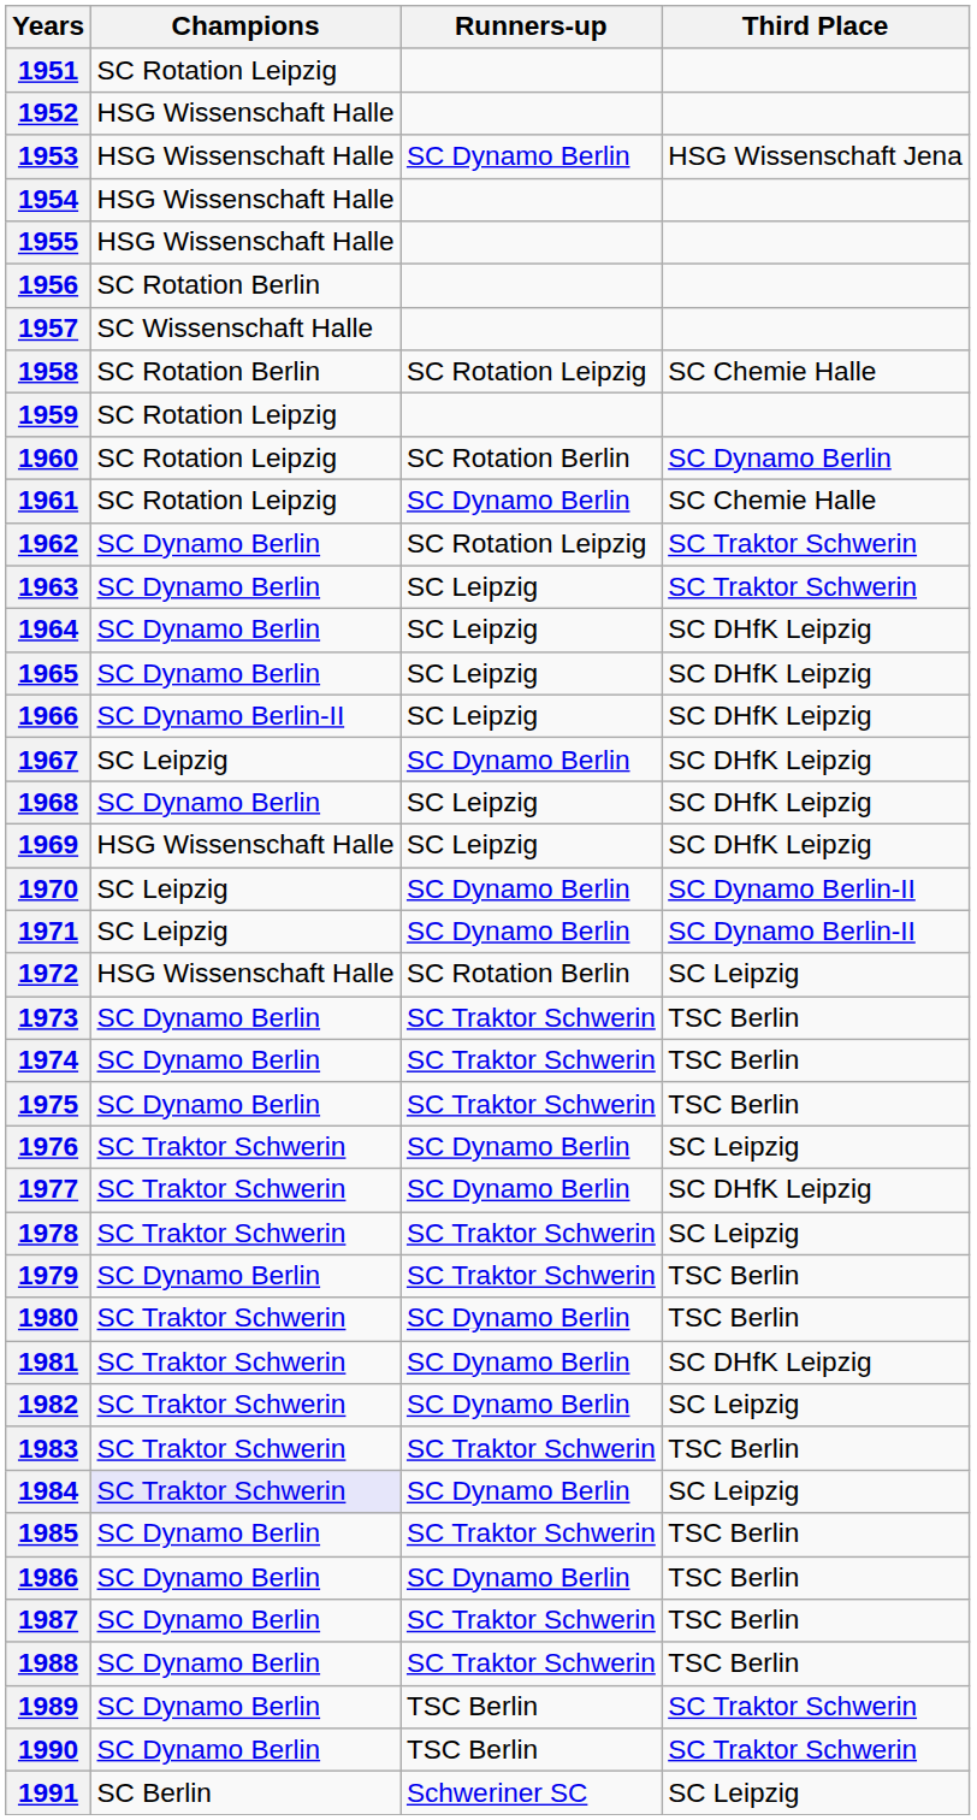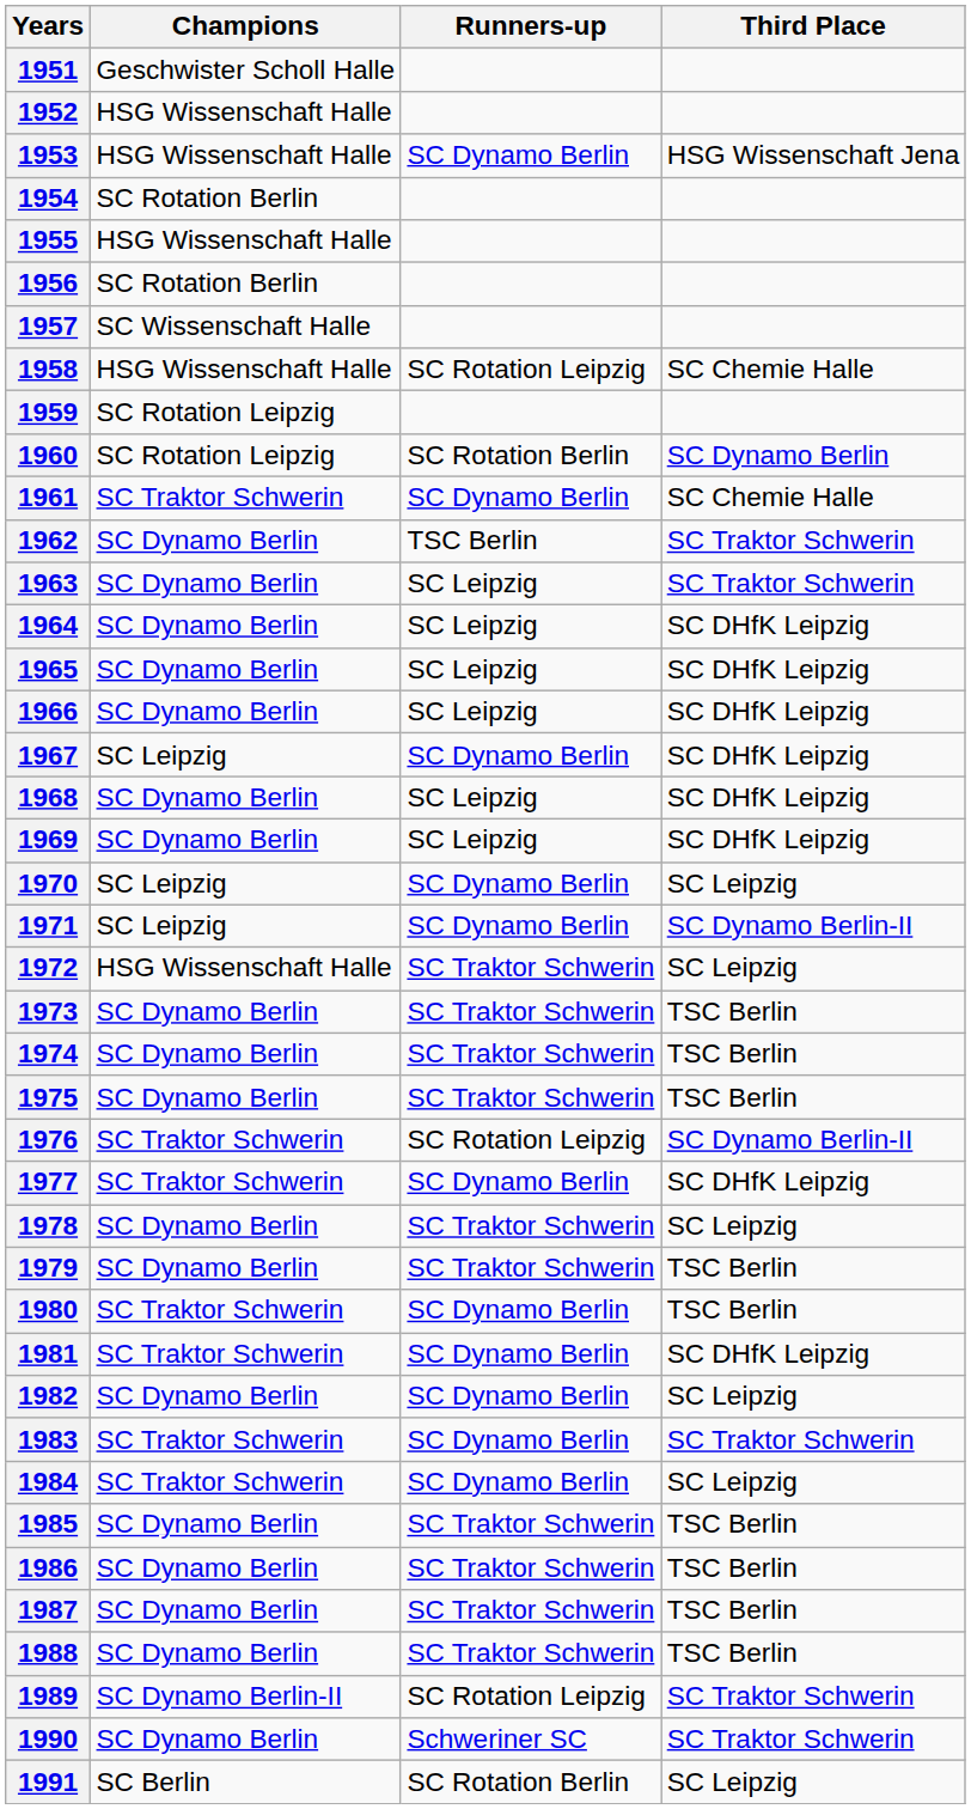 <table class="wikitable alternance">
 <tr>
 <th>Years</th>
 <th>Champions</th>
 <th>Runners-up</th>
 <th>Third Place</th>
 </tr>
 <tr>
 <th><a href='#'>1951</a></th>
-<td>SC Rotation Leipzig</td>
+<td>Geschwister Scholl Halle</td>
 <td></td>
 <td></td>
 </tr>
 <tr>
 <th><a href='#'>1952</a></th>
 <td>HSG Wissenschaft Halle</td>
 <td></td>
 <td></td>
 </tr>
 <tr>
 <th><a href='#'>1953</a></th>
 <td>HSG Wissenschaft Halle</td>
 <td><a href='#'>SC Dynamo Berlin</a></td>
 <td>HSG Wissenschaft Jena</td>
 </tr>
 <tr>
 <th><a href='#'>1954</a></th>
-<td>HSG Wissenschaft Halle</td>
+<td>SC Rotation Berlin</td>
 <td></td>
 <td></td>
 </tr>
 <tr>
 <th><a href='#'>1955</a></th>
 <td>HSG Wissenschaft Halle</td>
 <td></td>
 <td></td>
 </tr>
 <tr>
 <th><a href='#'>1956</a></th>
 <td>SC Rotation Berlin</td>
 <td></td>
 <td></td>
 </tr>
 <tr>
 <th><a href='#'>1957</a></th>
 <td>SC Wissenschaft Halle</td>
 <td></td>
 <td></td>
 </tr>
 <tr>
 <th><a href='#'>1958</a></th>
-<td>SC Rotation Berlin</td>
+<td>HSG Wissenschaft Halle</td>
 <td>SC Rotation Leipzig</td>
 <td>SC Chemie Halle</td>
 </tr>
 <tr>
 <th><a href='#'>1959</a></th>
 <td>SC Rotation Leipzig</td>
 <td></td>
 <td></td>
 </tr>
 <tr>
 <th><a href='#'>1960</a></th>
 <td>SC Rotation Leipzig</td>
 <td>SC Rotation Berlin</td>
 <td><a href='#'>SC Dynamo Berlin</a></td>
 </tr>
 <tr>
 <th><a href='#'>1961</a></th>
-<td>SC Rotation Leipzig</td>
+<td><a href='#'>SC Traktor Schwerin</a></td>
 <td><a href='#'>SC Dynamo Berlin</a></td>
 <td>SC Chemie Halle</td>
 </tr>
 <tr>
 <th><a href='#'>1962</a></th>
 <td><a href='#'>SC Dynamo Berlin</a></td>
-<td>SC Rotation Leipzig</td>
+<td>TSC Berlin</td>
 <td><a href='#'>SC Traktor Schwerin</a></td>
 </tr>
 <tr>
 <th><a href='#'>1963</a></th>
 <td><a href='#'>SC Dynamo Berlin</a></td>
 <td>SC Leipzig</td>
 <td><a href='#'>SC Traktor Schwerin</a></td>
 </tr>
 <tr>
 <th><a href='#'>1964</a></th>
 <td><a href='#'>SC Dynamo Berlin</a></td>
 <td>SC Leipzig</td>
 <td>SC DHfK Leipzig</td>
 </tr>
 <tr>
 <th><a href='#'>1965</a></th>
 <td><a href='#'>SC Dynamo Berlin</a></td>
 <td>SC Leipzig</td>
 <td>SC DHfK Leipzig</td>
 </tr>
 <tr>
 <th><a href='#'>1966</a></th>
-<td><a href='#'>SC Dynamo Berlin-II</a></td>
+<td><a href='#'>SC Dynamo Berlin</a></td>
 <td>SC Leipzig</td>
 <td>SC DHfK Leipzig</td>
 </tr>
 <tr>
 <th><a href='#'>1967</a></th>
 <td>SC Leipzig</td>
 <td><a href='#'>SC Dynamo Berlin</a></td>
 <td>SC DHfK Leipzig</td>
 </tr>
 <tr>
 <th><a href='#'>1968</a></th>
 <td><a href='#'>SC Dynamo Berlin</a></td>
 <td>SC Leipzig</td>
 <td>SC DHfK Leipzig</td>
 </tr>
 <tr>
 <th><a href='#'>1969</a></th>
-<td>HSG Wissenschaft Halle</td>
+<td><a href='#'>SC Dynamo Berlin</a></td>
 <td>SC Leipzig</td>
 <td>SC DHfK Leipzig</td>
 </tr>
 <tr>
 <th><a href='#'>1970</a></th>
 <td>SC Leipzig</td>
 <td><a href='#'>SC Dynamo Berlin</a></td>
-<td><a href='#'>SC Dynamo Berlin-II</a></td>
+<td>SC Leipzig</td>
 </tr>
 <tr>
 <th><a href='#'>1971</a></th>
 <td>SC Leipzig</td>
 <td><a href='#'>SC Dynamo Berlin</a></td>
 <td><a href='#'>SC Dynamo Berlin-II</a></td>
 </tr>
 <tr>
 <th><a href='#'>1972</a></th>
 <td>HSG Wissenschaft Halle</td>
-<td>SC Rotation Berlin</td>
+<td><a href='#'>SC Traktor Schwerin</a></td>
 <td>SC Leipzig</td>
 </tr>
 <tr>
 <th><a href='#'>1973</a></th>
 <td><a href='#'>SC Dynamo Berlin</a></td>
 <td><a href='#'>SC Traktor Schwerin</a></td>
 <td>TSC Berlin</td>
 </tr>
 <tr>
 <th><a href='#'>1974</a></th>
 <td><a href='#'>SC Dynamo Berlin</a></td>
 <td><a href='#'>SC Traktor Schwerin</a></td>
 <td>TSC Berlin</td>
 </tr>
 <tr>
 <th><a href='#'>1975</a></th>
 <td><a href='#'>SC Dynamo Berlin</a></td>
 <td><a href='#'>SC Traktor Schwerin</a></td>
 <td>TSC Berlin</td>
 </tr>
 <tr>
 <th><a href='#'>1976</a></th>
 <td><a href='#'>SC Traktor Schwerin</a></td>
-<td><a href='#'>SC Dynamo Berlin</a></td>
-<td>SC Leipzig</td>
+<td>SC Rotation Leipzig</td>
+<td><a href='#'>SC Dynamo Berlin-II</a></td>
 </tr>
 <tr>
 <th><a href='#'>1977</a></th>
 <td><a href='#'>SC Traktor Schwerin</a></td>
 <td><a href='#'>SC Dynamo Berlin</a></td>
 <td>SC DHfK Leipzig</td>
 </tr>
 <tr>
 <th><a href='#'>1978</a></th>
-<td><a href='#'>SC Traktor Schwerin</a></td>
+<td><a href='#'>SC Dynamo Berlin</a></td>
 <td><a href='#'>SC Traktor Schwerin</a></td>
 <td>SC Leipzig</td>
 </tr>
 <tr>
 <th><a href='#'>1979</a></th>
 <td><a href='#'>SC Dynamo Berlin</a></td>
 <td><a href='#'>SC Traktor Schwerin</a></td>
 <td>TSC Berlin</td>
 </tr>
 <tr>
 <th><a href='#'>1980</a></th>
 <td><a href='#'>SC Traktor Schwerin</a></td>
 <td><a href='#'>SC Dynamo Berlin</a></td>
 <td>TSC Berlin</td>
 </tr>
 <tr>
 <th><a href='#'>1981</a></th>
 <td><a href='#'>SC Traktor Schwerin</a></td>
 <td><a href='#'>SC Dynamo Berlin</a></td>
 <td>SC DHfK Leipzig</td>
 </tr>
 <tr>
 <th><a href='#'>1982</a></th>
-<td><a href='#'>SC Traktor Schwerin</a></td>
+<td><a href='#'>SC Dynamo Berlin</a></td>
 <td><a href='#'>SC Dynamo Berlin</a></td>
 <td>SC Leipzig</td>
 </tr>
 <tr>
 <th><a href='#'>1983</a></th>
 <td><a href='#'>SC Traktor Schwerin</a></td>
+<td><a href='#'>SC Dynamo Berlin</a></td>
 <td><a href='#'>SC Traktor Schwerin</a></td>
-<td>TSC Berlin</td>
 </tr>
 <tr>
 <th><a href='#'>1984</a></th>
-<td style="background: lavender;"><a href='#'>SC Traktor Schwerin</a></td>
+<td><a href='#'>SC Traktor Schwerin</a></td>
 <td><a href='#'>SC Dynamo Berlin</a></td>
 <td>SC Leipzig</td>
 </tr>
 <tr>
 <th><a href='#'>1985</a></th>
 <td><a href='#'>SC Dynamo Berlin</a></td>
 <td><a href='#'>SC Traktor Schwerin</a></td>
 <td>TSC Berlin</td>
 </tr>
 <tr>
 <th><a href='#'>1986</a></th>
 <td><a href='#'>SC Dynamo Berlin</a></td>
-<td><a href='#'>SC Dynamo Berlin</a></td>
+<td><a href='#'>SC Traktor Schwerin</a></td>
 <td>TSC Berlin</td>
 </tr>
 <tr>
 <th><a href='#'>1987</a></th>
 <td><a href='#'>SC Dynamo Berlin</a></td>
 <td><a href='#'>SC Traktor Schwerin</a></td>
 <td>TSC Berlin</td>
 </tr>
 <tr>
 <th><a href='#'>1988</a></th>
 <td><a href='#'>SC Dynamo Berlin</a></td>
 <td><a href='#'>SC Traktor Schwerin</a></td>
 <td>TSC Berlin</td>
 </tr>
 <tr>
 <th><a href='#'>1989</a></th>
-<td><a href='#'>SC Dynamo Berlin</a></td>
-<td>TSC Berlin</td>
+<td><a href='#'>SC Dynamo Berlin-II</a></td>
+<td>SC Rotation Leipzig</td>
 <td><a href='#'>SC Traktor Schwerin</a></td>
 </tr>
 <tr>
 <th><a href='#'>1990</a></th>
 <td><a href='#'>SC Dynamo Berlin</a></td>
-<td>TSC Berlin</td>
+<td><a href='#'>Schweriner SC</a></td>
 <td><a href='#'>SC Traktor Schwerin</a></td>
 </tr>
 <tr>
 <th><a href='#'>1991</a></th>
 <td>SC Berlin</td>
-<td><a href='#'>Schweriner SC</a></td>
+<td>SC Rotation Berlin</td>
 <td>SC Leipzig</td>
 </tr>
 </table>
